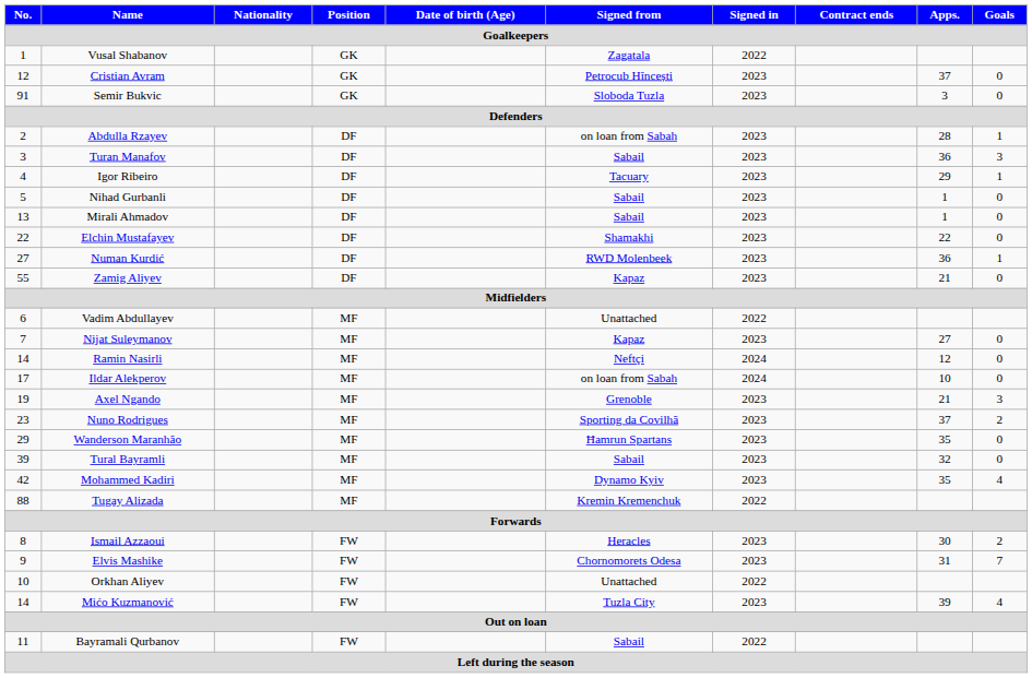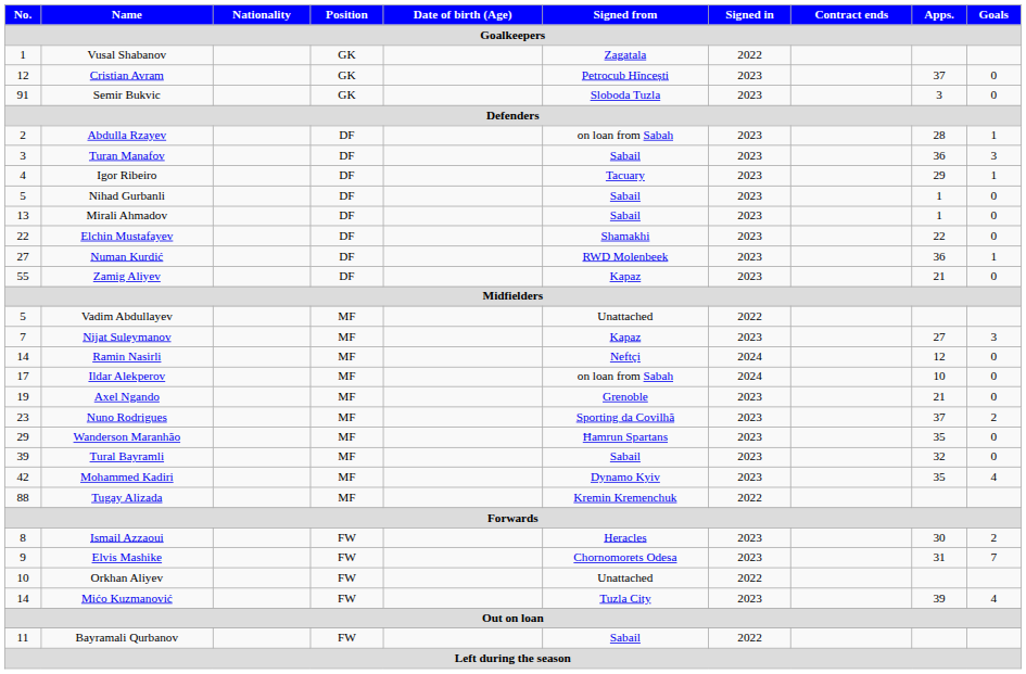 <table class="wikitable"  style="text-align:center; font-size:90%; width:95%;">
 <tr>
 <th style="background:#0000ff; color:#FFFFFF; text-align:center;">No.</th>
 <th style="background:#0000ff; color:#FFFFFF; text-align:center;">Name</th>
 <th style="background:#0000ff; color:#FFFFFF; text-align:center;">Nationality</th>
 <th style="background:#0000ff; color:#FFFFFF; text-align:center;">Position</th>
 <th style="background:#0000ff; color:#FFFFFF; text-align:center;">Date of birth (Age)</th>
 <th style="background:#0000ff; color:#FFFFFF; text-align:center;">Signed from</th>
 <th style="background:#0000ff; color:#FFFFFF; text-align:center;">Signed in</th>
 <th style="background:#0000ff; color:#FFFFFF; text-align:center;">Contract ends</th>
 <th style="background:#0000ff; color:#FFFFFF; text-align:center;">Apps.</th>
 <th style="background:#0000ff; color:#FFFFFF; text-align:center;">Goals</th>
 </tr>
 <tr>
 <th colspan="11"  style="background:#dcdcdc; text-align:center;">Goalkeepers</th>
 </tr>
 <tr>
 <td>1</td>
 <td>Vusal Shabanov</td>
 <td></td>
 <td>GK</td>
 <td></td>
 <td><a href='#'>Zagatala</a></td>
 <td>2022</td>
 <td></td>
 <td></td>
 <td></td>
 </tr>
 <tr>
 <td>12</td>
 <td><a href='#'>Cristian Avram</a></td>
 <td></td>
 <td>GK</td>
 <td></td>
 <td><a href='#'>Petrocub Hîncești</a></td>
 <td>2023</td>
 <td></td>
 <td>37</td>
 <td>0</td>
 </tr>
 <tr>
 <td>91</td>
 <td>Semir Bukvic</td>
 <td></td>
 <td>GK</td>
 <td></td>
 <td><a href='#'>Sloboda Tuzla</a></td>
 <td>2023</td>
 <td></td>
 <td>3</td>
 <td>0</td>
 </tr>
 <tr>
 <th colspan="11"  style="background:#dcdcdc; text-align:center;">Defenders</th>
 </tr>
 <tr>
 <td>2</td>
 <td><a href='#'>Abdulla Rzayev</a></td>
 <td></td>
 <td>DF</td>
 <td></td>
 <td>on loan from <a href='#'>Sabah</a></td>
 <td>2023</td>
 <td></td>
 <td>28</td>
 <td>1</td>
 </tr>
 <tr>
 <td>3</td>
 <td><a href='#'>Turan Manafov</a></td>
 <td></td>
 <td>DF</td>
 <td></td>
 <td><a href='#'>Sabail</a></td>
 <td>2023</td>
 <td></td>
 <td>36</td>
 <td>3</td>
 </tr>
 <tr>
 <td>4</td>
 <td>Igor Ribeiro</td>
 <td></td>
 <td>DF</td>
 <td></td>
 <td><a href='#'>Tacuary</a></td>
 <td>2023</td>
 <td></td>
 <td>29</td>
 <td>1</td>
 </tr>
 <tr>
 <td>5</td>
 <td>Nihad Gurbanli</td>
 <td></td>
 <td>DF</td>
 <td></td>
 <td><a href='#'>Sabail</a></td>
 <td>2023</td>
 <td></td>
 <td>1</td>
 <td>0</td>
 </tr>
 <tr>
 <td>13</td>
 <td>Mirali Ahmadov</td>
 <td></td>
 <td>DF</td>
 <td></td>
 <td><a href='#'>Sabail</a></td>
 <td>2023</td>
 <td></td>
 <td>1</td>
 <td>0</td>
 </tr>
 <tr>
 <td>22</td>
 <td><a href='#'>Elchin Mustafayev</a></td>
 <td></td>
 <td>DF</td>
 <td></td>
 <td><a href='#'>Shamakhi</a></td>
 <td>2023</td>
 <td></td>
 <td>22</td>
 <td>0</td>
 </tr>
 <tr>
 <td>27</td>
 <td><a href='#'>Numan Kurdić</a></td>
 <td></td>
 <td>DF</td>
 <td></td>
 <td><a href='#'>RWD Molenbeek</a></td>
 <td>2023</td>
 <td></td>
 <td>36</td>
 <td>1</td>
 </tr>
 <tr>
 <td>55</td>
 <td><a href='#'>Zamig Aliyev</a></td>
 <td></td>
 <td>DF</td>
 <td></td>
 <td><a href='#'>Kapaz</a></td>
 <td>2023</td>
 <td></td>
 <td>21</td>
 <td>0</td>
 </tr>
 <tr>
 <th colspan="11"  style="background:#dcdcdc; text-align:center;">Midfielders</th>
 </tr>
 <tr>
-<td>6</td>
+<td>5</td>
 <td>Vadim Abdullayev</td>
 <td></td>
 <td>MF</td>
 <td></td>
 <td>Unattached</td>
 <td>2022</td>
 <td></td>
 <td></td>
 <td></td>
 </tr>
 <tr>
 <td>7</td>
 <td><a href='#'>Nijat Suleymanov</a></td>
 <td></td>
 <td>MF</td>
 <td></td>
 <td><a href='#'>Kapaz</a></td>
 <td>2023</td>
 <td></td>
 <td>27</td>
-<td>0</td>
+<td>3</td>
 </tr>
 <tr>
 <td>14</td>
 <td><a href='#'>Ramin Nasirli</a></td>
 <td></td>
 <td>MF</td>
 <td></td>
 <td><a href='#'>Neftçi</a></td>
 <td>2024</td>
 <td></td>
 <td>12</td>
 <td>0</td>
 </tr>
 <tr>
 <td>17</td>
 <td><a href='#'>Ildar Alekperov</a></td>
 <td></td>
 <td>MF</td>
 <td></td>
 <td>on loan from <a href='#'>Sabah</a></td>
 <td>2024</td>
 <td></td>
 <td>10</td>
 <td>0</td>
 </tr>
 <tr>
 <td>19</td>
 <td><a href='#'>Axel Ngando</a></td>
 <td></td>
 <td>MF</td>
 <td></td>
 <td><a href='#'>Grenoble</a></td>
 <td>2023</td>
 <td></td>
 <td>21</td>
-<td>3</td>
+<td>0</td>
 </tr>
 <tr>
 <td>23</td>
 <td><a href='#'>Nuno Rodrigues</a></td>
 <td></td>
 <td>MF</td>
 <td></td>
 <td><a href='#'>Sporting da Covilhã</a></td>
 <td>2023</td>
 <td></td>
 <td>37</td>
 <td>2</td>
 </tr>
 <tr>
 <td>29</td>
 <td><a href='#'>Wanderson Maranhão</a></td>
 <td></td>
 <td>MF</td>
 <td></td>
 <td><a href='#'>Ħamrun Spartans</a></td>
 <td>2023</td>
 <td></td>
 <td>35</td>
 <td>0</td>
 </tr>
 <tr>
 <td>39</td>
 <td><a href='#'>Tural Bayramli</a></td>
 <td></td>
 <td>MF</td>
 <td></td>
 <td><a href='#'>Sabail</a></td>
 <td>2023</td>
 <td></td>
 <td>32</td>
 <td>0</td>
 </tr>
 <tr>
 <td>42</td>
 <td><a href='#'>Mohammed Kadiri</a></td>
 <td></td>
 <td>MF</td>
 <td></td>
 <td><a href='#'>Dynamo Kyiv</a></td>
 <td>2023</td>
 <td></td>
 <td>35</td>
 <td>4</td>
 </tr>
 <tr>
 <td>88</td>
 <td><a href='#'>Tugay Alizada</a></td>
 <td></td>
 <td>MF</td>
 <td></td>
 <td><a href='#'>Kremin Kremenchuk</a></td>
 <td>2022</td>
 <td></td>
 <td></td>
 <td></td>
 </tr>
 <tr>
 <th colspan="11"  style="background:#dcdcdc; text-align:center;">Forwards</th>
 </tr>
 <tr>
 <td>8</td>
 <td><a href='#'>Ismail Azzaoui</a></td>
 <td></td>
 <td>FW</td>
 <td></td>
 <td><a href='#'>Heracles</a></td>
 <td>2023</td>
 <td></td>
 <td>30</td>
 <td>2</td>
 </tr>
 <tr>
 <td>9</td>
 <td><a href='#'>Elvis Mashike</a></td>
 <td></td>
 <td>FW</td>
 <td></td>
 <td><a href='#'>Chornomorets Odesa</a></td>
 <td>2023</td>
 <td></td>
 <td>31</td>
 <td>7</td>
 </tr>
 <tr>
 <td>10</td>
 <td>Orkhan Aliyev</td>
 <td></td>
 <td>FW</td>
 <td></td>
 <td>Unattached</td>
 <td>2022</td>
 <td></td>
 <td></td>
 <td></td>
 </tr>
 <tr>
 <td>14</td>
 <td><a href='#'>Mićo Kuzmanović</a></td>
 <td></td>
 <td>FW</td>
 <td></td>
 <td><a href='#'>Tuzla City</a></td>
 <td>2023</td>
 <td></td>
 <td>39</td>
 <td>4</td>
 </tr>
 <tr>
 <th colspan="11"  style="background:#dcdcdc; text-align:center;">Out on loan</th>
 </tr>
 <tr>
 <td>11</td>
 <td>Bayramali Qurbanov</td>
 <td></td>
 <td>FW</td>
 <td></td>
 <td><a href='#'>Sabail</a></td>
 <td>2022</td>
 <td></td>
 <td></td>
 <td></td>
 </tr>
 <tr>
 <th colspan="11"  style="background:#dcdcdc; text-align:center;">Left during the season</th>
 </tr>
 </table>
